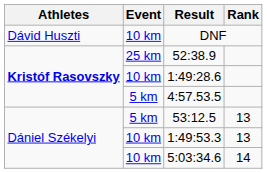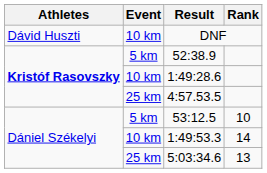 <table class="wikitable" border="1" style="font-size:90%; text-align:center">
 <tr>
 <th>Athletes</th>
 <th>Event</th>
 <th>Result</th>
 <th>Rank</th>
 </tr>
 <tr>
 <td align=left><a href='#'>Dávid Huszti</a></td>
 <td><a href='#'>10 km</a></td>
 <td colspan=2>DNF</td>
 </tr>
 <tr>
 <td rowspan=3 align=left><strong><a href='#'>Kristóf Rasovszky</a></strong></td>
-<td><a href='#'>25 km</a></td>
+<td><a href='#'>5 km</a></td>
 <td>52:38.9</td>
 <td></td>
 </tr>
 <tr>
 <td><a href='#'>10 km</a></td>
 <td>1:49:28.6</td>
 <td></td>
 </tr>
 <tr>
-<td><a href='#'>5 km</a></td>
+<td><a href='#'>25 km</a></td>
 <td>4:57.53.5</td>
 <td></td>
 </tr>
 <tr>
 <td rowspan=3 align=left><a href='#'>Dániel Székelyi</a></td>
 <td><a href='#'>5 km</a></td>
 <td>53:12.5</td>
-<td>13</td>
+<td>10</td>
 </tr>
 <tr>
 <td><a href='#'>10 km</a></td>
 <td>1:49:53.3</td>
+<td>14</td>
+</tr>
+<tr>
+<td><a href='#'>25 km</a></td>
+<td>5:03:34.6</td>
 <td>13</td>
 </tr>
-<tr>
-<td><a href='#'>10 km</a></td>
-<td>5:03:34.6</td>
-<td>14</td>
-</tr>
 </table>
